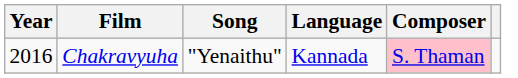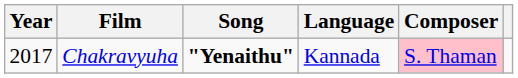 <table class="wikitable sortable">
 <tr>
 <th>Year</th>
 <th>Film</th>
 <th>Song</th>
 <th>Language</th>
 <th>Composer</th>
 <th scope="col" class="unsortable"></th>
 </tr>
 <tr>
-<td>2016</td>
+<td>2017</td>
 <td><em><a href='#'>Chakravyuha</a></em></td>
-<td>"Yenaithu"</td>
+<td><strong>"Yenaithu"</strong></td>
 <td><a href='#'>Kannada</a></td>
 <td style="background: pink;"><a href='#'>S. Thaman</a></td>
 <td></td>
 </tr>
 </table>
